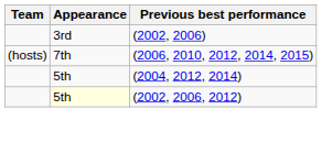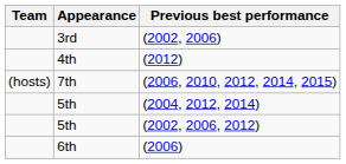 <table class="wikitable sortable" style="text-align: left;">
 <tr>
 <th>Team</th>
 <th data-sort-type="number">Appearance</th>
 <th>Previous best performance</th>
 </tr>
 <tr>
 <td></td>
 <td>3rd</td>
 <td> (<a href='#'>2002</a>, <a href='#'>2006</a>)</td>
+</tr>
+<tr>
+<td></td>
+<td>4th</td>
+<td> (<a href='#'>2012</a>)</td>
 </tr>
 <tr>
 <td> (hosts)</td>
 <td>7th</td>
 <td> (<a href='#'>2006</a>, <a href='#'>2010</a>, <a href='#'>2012</a>, <a href='#'>2014</a>, <a href='#'>2015</a>)</td>
 </tr>
 <tr>
 <td></td>
 <td>5th</td>
 <td> (<a href='#'>2004</a>, <a href='#'>2012</a>, <a href='#'>2014</a>)</td>
 </tr>
 <tr>
 <td></td>
-<td style="background: lightyellow;">5th</td>
+<td>5th</td>
 <td> (<a href='#'>2002</a>, <a href='#'>2006</a>, <a href='#'>2012</a>)</td>
 </tr>
+<tr>
+<td></td>
+<td>6th</td>
+<td> (<a href='#'>2006</a>)</td>
+</tr>
 </table>
